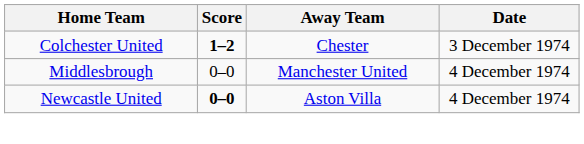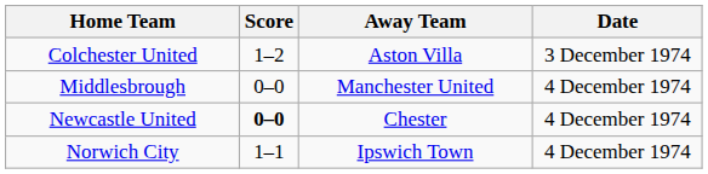 <table class="wikitable" style="text-align:center;">
 <tr>
 <th width=175>Home Team</th>
 <th width=20>Score</th>
 <th width=175>Away Team</th>
 <th width=125>Date</th>
 </tr>
 <tr>
 <td><a href='#'>Colchester United</a></td>
-<td><strong>1–2</strong></td>
-<td><a href='#'>Chester</a></td>
+<td>1–2</td>
+<td><a href='#'>Aston Villa</a></td>
 <td>3 December 1974</td>
 </tr>
 <tr>
 <td><a href='#'>Middlesbrough</a></td>
 <td>0–0</td>
 <td><a href='#'>Manchester United</a></td>
 <td>4 December 1974</td>
 </tr>
 <tr>
 <td><a href='#'>Newcastle United</a></td>
 <td><strong>0–0</strong></td>
-<td><a href='#'>Aston Villa</a></td>
+<td><a href='#'>Chester</a></td>
+<td>4 December 1974</td>
+</tr>
+<tr>
+<td><a href='#'>Norwich City</a></td>
+<td>1–1</td>
+<td><a href='#'>Ipswich Town</a></td>
 <td>4 December 1974</td>
 </tr>
 </table>
